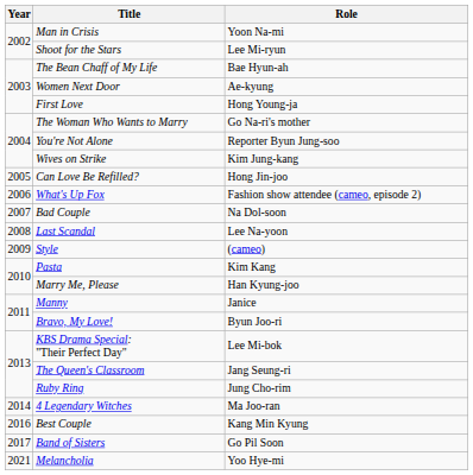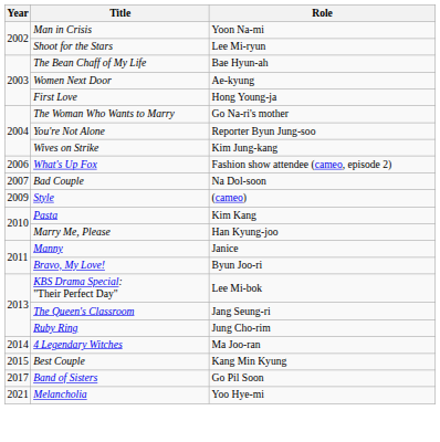 <table class="wikitable" style="width:650px">
 <tr>
 <th width=10>Year</th>
 <th>Title</th>
 <th>Role</th>
 </tr>
 <tr>
 <td rowspan=2>2002</td>
 <td><em>Man in Crisis</em></td>
 <td>Yoon Na-mi</td>
 </tr>
 <tr>
 <td><em>Shoot for the Stars</em></td>
 <td>Lee Mi-ryun</td>
 </tr>
 <tr>
 <td rowspan=3>2003</td>
 <td><em>The Bean Chaff of My Life</em></td>
 <td>Bae Hyun-ah</td>
 </tr>
 <tr>
 <td><em>Women Next Door</em></td>
 <td>Ae-kyung</td>
 </tr>
 <tr>
 <td><em>First Love</em></td>
 <td>Hong Young-ja</td>
 </tr>
 <tr>
 <td rowspan=3>2004</td>
 <td><em>The Woman Who Wants to Marry</em></td>
 <td>Go Na-ri's mother</td>
 </tr>
 <tr>
 <td><em>You're Not Alone</em></td>
 <td>Reporter Byun Jung-soo</td>
 </tr>
 <tr>
 <td><em>Wives on Strike</em></td>
 <td>Kim Jung-kang</td>
 </tr>
 <tr>
-<td>2005</td>
-<td><em>Can Love Be Refilled?</em></td>
-<td>Hong Jin-joo</td>
-</tr>
-<tr>
 <td>2006</td>
 <td><em><a href='#'>What's Up Fox</a></em></td>
 <td>Fashion show attendee (<a href='#'>cameo</a>, episode 2)</td>
 </tr>
 <tr>
 <td>2007</td>
 <td><em>Bad Couple</em></td>
 <td>Na Dol-soon</td>
-</tr>
-<tr>
-<td>2008</td>
-<td><em><a href='#'>Last Scandal</a></em></td>
-<td>Lee Na-yoon</td>
 </tr>
 <tr>
 <td>2009</td>
 <td><em><a href='#'>Style</a></em></td>
 <td>(<a href='#'>cameo</a>)</td>
 </tr>
 <tr>
 <td rowspan=2>2010</td>
 <td><em><a href='#'>Pasta</a></em></td>
 <td>Kim Kang</td>
 </tr>
 <tr>
 <td><em>Marry Me, Please</em></td>
 <td>Han Kyung-joo</td>
 </tr>
 <tr>
 <td rowspan=2>2011</td>
 <td><em><a href='#'>Manny</a></em></td>
 <td>Janice</td>
 </tr>
 <tr>
 <td><em><a href='#'>Bravo, My Love!</a></em></td>
 <td>Byun Joo-ri</td>
 </tr>
 <tr>
 <td rowspan=3>2013</td>
 <td><em><a href='#'>KBS Drama Special</a>:</em><br>"Their Perfect Day"</td>
 <td>Lee Mi-bok</td>
 </tr>
 <tr>
 <td><em><a href='#'>The Queen's Classroom</a></em></td>
 <td>Jang Seung-ri</td>
 </tr>
 <tr>
 <td><em><a href='#'>Ruby Ring</a></em></td>
 <td>Jung Cho-rim</td>
 </tr>
 <tr>
 <td>2014</td>
 <td><em><a href='#'>4 Legendary Witches</a></em></td>
 <td>Ma Joo-ran</td>
 </tr>
 <tr>
-<td>2016</td>
+<td>2015</td>
 <td><em>Best Couple</em></td>
 <td>Kang Min Kyung</td>
 </tr>
 <tr>
 <td>2017</td>
 <td><em><a href='#'>Band of Sisters</a></em></td>
 <td>Go Pil Soon</td>
 </tr>
 <tr>
 <td>2021</td>
 <td><em><a href='#'>Melancholia</a></em></td>
 <td>Yoo Hye-mi </td>
 </tr>
 </table>
